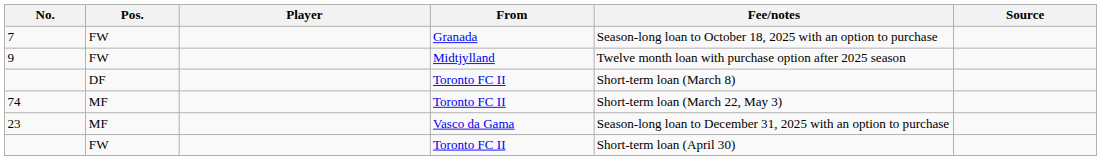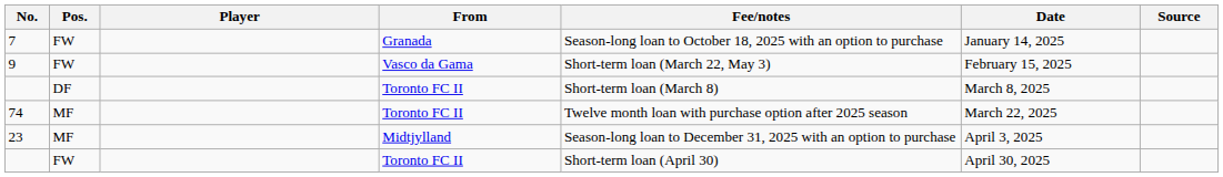 <table class="wikitable sortable" style=" font-size:90%; width:95%; text-align:left;">
 <tr>
 <th>No.</th>
 <th>Pos.</th>
 <th scope="col" style="width: 23%;">Player</th>
 <th scope="col" style="width: 15%;">From</th>
 <th scope="col" style="width: 33%;">Fee/notes</th>
+<th>Date</th>
 <th>Source</th>
 </tr>
 <tr>
 <td>7</td>
 <td>FW</td>
 <td></td>
 <td> <a href='#'>Granada</a></td>
 <td>Season-long loan to October 18, 2025 with an option to purchase</td>
+<td>January 14, 2025</td>
 <td></td>
 </tr>
 <tr>
 <td>9</td>
 <td>FW</td>
 <td></td>
-<td> <a href='#'>Midtjylland</a></td>
-<td>Twelve month loan with purchase option after 2025 season</td>
+<td> <a href='#'>Vasco da Gama</a></td>
+<td>Short-term loan (March 22, May 3)</td>
+<td>February 15, 2025</td>
 <td></td>
 </tr>
 <tr>
 <td></td>
 <td>DF</td>
 <td></td>
 <td> <a href='#'>Toronto FC II</a></td>
 <td>Short-term loan (March 8)</td>
+<td>March 8, 2025</td>
 <td></td>
 </tr>
 <tr>
 <td>74</td>
 <td>MF</td>
 <td></td>
 <td> <a href='#'>Toronto FC II</a></td>
-<td>Short-term loan (March 22, May 3)</td>
+<td>Twelve month loan with purchase option after 2025 season</td>
+<td>March 22, 2025</td>
 <td></td>
 </tr>
 <tr>
 <td>23</td>
 <td>MF</td>
 <td></td>
-<td> <a href='#'>Vasco da Gama</a></td>
+<td> <a href='#'>Midtjylland</a></td>
 <td>Season-long loan to December 31, 2025 with an option to purchase</td>
+<td>April 3, 2025</td>
 <td></td>
 </tr>
 <tr>
 <td></td>
 <td>FW</td>
 <td></td>
 <td> <a href='#'>Toronto FC II</a></td>
 <td>Short-term loan (April 30)</td>
+<td>April 30, 2025</td>
 <td></td>
 </tr>
 </table>
